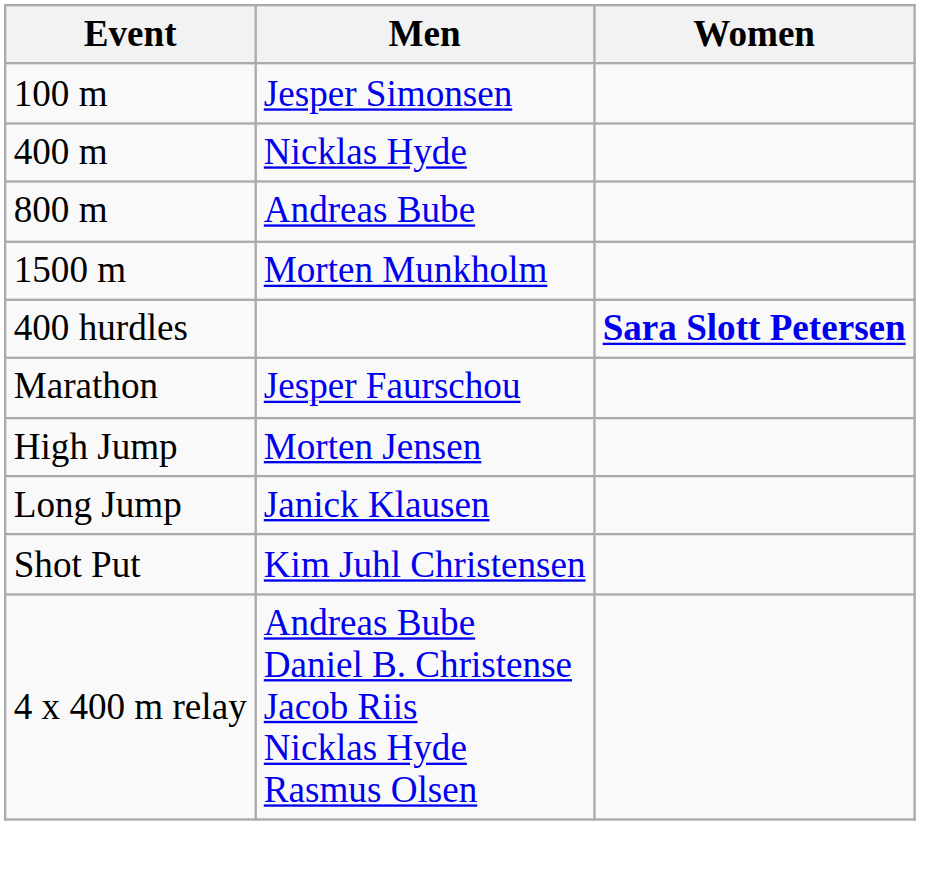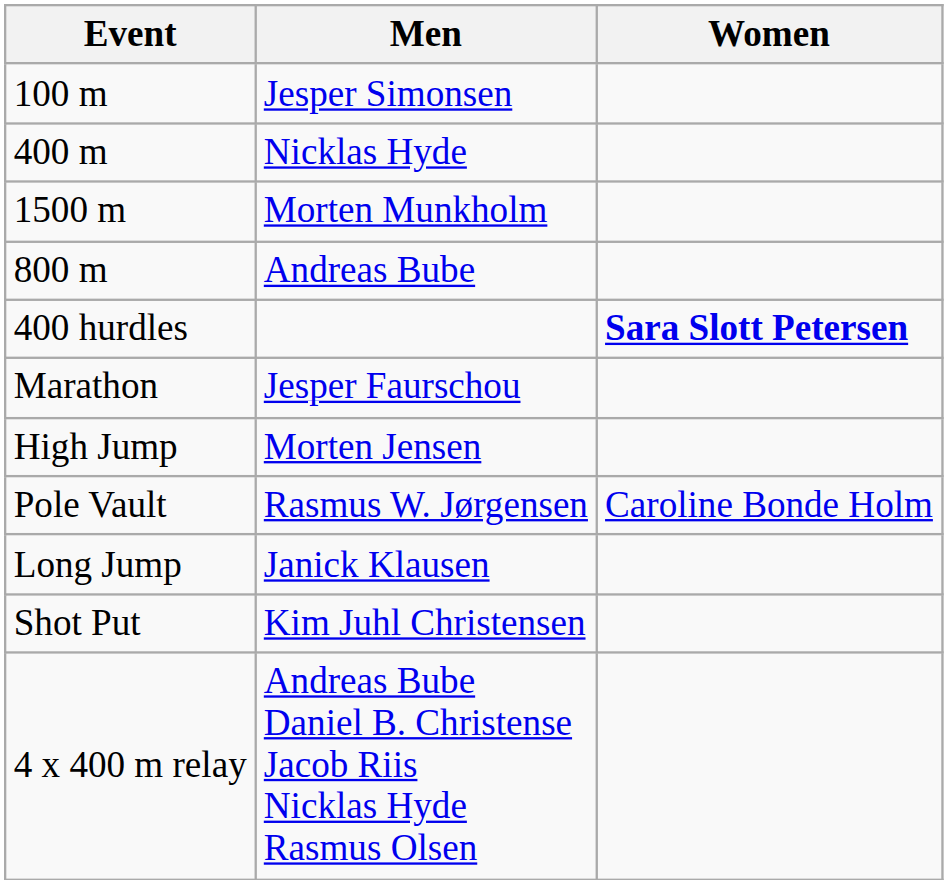 <table class=wikitable style="font-size:100%">
 <tr>
 <th>Event</th>
 <th>Men</th>
 <th>Women</th>
 </tr>
 <tr>
 <td>100 m</td>
 <td><a href='#'>Jesper Simonsen</a></td>
 <td></td>
 </tr>
 <tr>
 <td>400 m</td>
 <td><a href='#'>Nicklas Hyde</a></td>
 <td></td>
 </tr>
 <tr>
-<td>800 m</td>
-<td><a href='#'>Andreas Bube</a></td>
+<td>1500 m</td>
+<td><a href='#'>Morten Munkholm</a></td>
 <td></td>
 </tr>
 <tr>
-<td>1500 m</td>
-<td><a href='#'>Morten Munkholm</a></td>
+<td>800 m</td>
+<td><a href='#'>Andreas Bube</a></td>
 <td></td>
 </tr>
 <tr>
 <td>400 hurdles</td>
 <td></td>
 <td><strong><a href='#'>Sara Slott Petersen</a></strong></td>
 </tr>
 <tr>
 <td>Marathon</td>
 <td><a href='#'>Jesper Faurschou</a></td>
 <td></td>
 </tr>
 <tr>
 <td>High Jump</td>
 <td><a href='#'>Morten Jensen</a></td>
 <td></td>
 </tr>
 <tr>
+<td>Pole Vault</td>
+<td><a href='#'>Rasmus W. Jørgensen</a></td>
+<td><a href='#'>Caroline Bonde Holm</a></td>
+</tr>
+<tr>
 <td>Long Jump</td>
 <td><a href='#'>Janick Klausen</a></td>
 <td></td>
 </tr>
 <tr>
 <td>Shot Put</td>
 <td><a href='#'>Kim Juhl Christensen</a></td>
 <td></td>
 </tr>
 <tr>
 <td>4 x 400 m relay</td>
 <td><a href='#'>Andreas Bube</a> <br> <a href='#'>Daniel B. Christense</a> <br> <a href='#'>Jacob Riis</a> <br> <a href='#'>Nicklas Hyde</a> <br> <a href='#'>Rasmus Olsen</a></td>
 <td></td>
 </tr>
 </table>
